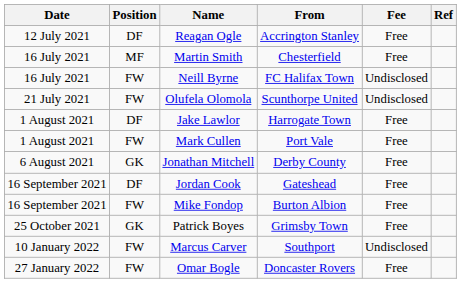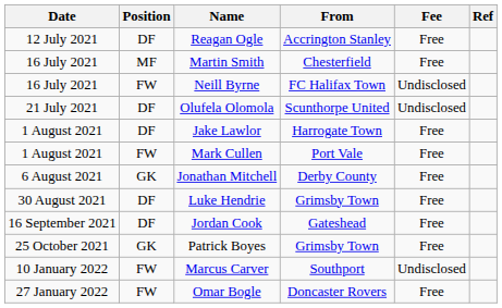 <table class="wikitable" style="font-size: 95%; text-align: center;">
 <tr>
 <th>Date</th>
 <th>Position</th>
 <th>Name</th>
 <th>From</th>
 <th>Fee</th>
 <th>Ref</th>
 </tr>
 <tr>
 <td>12 July 2021</td>
 <td>DF</td>
 <td><a href='#'>Reagan Ogle</a></td>
 <td><a href='#'>Accrington Stanley</a></td>
 <td>Free</td>
 <td></td>
 </tr>
 <tr>
 <td>16 July 2021</td>
 <td>MF</td>
 <td><a href='#'>Martin Smith</a></td>
 <td><a href='#'>Chesterfield</a></td>
 <td>Free</td>
 <td></td>
 </tr>
 <tr>
 <td>16 July 2021</td>
 <td>FW</td>
 <td><a href='#'>Neill Byrne</a></td>
 <td><a href='#'>FC Halifax Town</a></td>
 <td>Undisclosed</td>
 <td></td>
 </tr>
 <tr>
 <td>21 July 2021</td>
-<td>FW</td>
+<td>DF</td>
 <td><a href='#'>Olufela Olomola</a></td>
 <td><a href='#'>Scunthorpe United</a></td>
 <td>Undisclosed</td>
 <td></td>
 </tr>
 <tr>
 <td>1 August 2021</td>
 <td>DF</td>
 <td><a href='#'>Jake Lawlor</a></td>
 <td><a href='#'>Harrogate Town</a></td>
 <td>Free</td>
 <td></td>
 </tr>
 <tr>
 <td>1 August 2021</td>
 <td>FW</td>
 <td><a href='#'>Mark Cullen</a></td>
 <td><a href='#'>Port Vale</a></td>
 <td>Free</td>
 <td></td>
 </tr>
 <tr>
 <td>6 August 2021</td>
 <td>GK</td>
 <td><a href='#'>Jonathan Mitchell</a></td>
 <td><a href='#'>Derby County</a></td>
 <td>Free</td>
 <td></td>
 </tr>
 <tr>
-<td>16 September 2021</td>
+<td>30 August 2021</td>
 <td>DF</td>
-<td><a href='#'>Jordan Cook</a></td>
-<td><a href='#'>Gateshead</a></td>
+<td><a href='#'>Luke Hendrie</a></td>
+<td><a href='#'>Grimsby Town</a></td>
 <td>Free</td>
 <td></td>
 </tr>
 <tr>
 <td>16 September 2021</td>
-<td>FW</td>
-<td><a href='#'>Mike Fondop</a></td>
-<td><a href='#'>Burton Albion</a></td>
+<td>DF</td>
+<td><a href='#'>Jordan Cook</a></td>
+<td><a href='#'>Gateshead</a></td>
 <td>Free</td>
 <td></td>
 </tr>
 <tr>
 <td>25 October 2021</td>
 <td>GK</td>
 <td>Patrick Boyes</td>
 <td><a href='#'>Grimsby Town</a></td>
 <td>Free</td>
 <td></td>
 </tr>
 <tr>
 <td>10 January 2022</td>
 <td>FW</td>
 <td><a href='#'>Marcus Carver</a></td>
 <td><a href='#'>Southport</a></td>
 <td>Undisclosed</td>
 <td></td>
 </tr>
 <tr>
 <td>27 January 2022</td>
 <td>FW</td>
 <td><a href='#'>Omar Bogle</a></td>
 <td><a href='#'>Doncaster Rovers</a></td>
 <td>Free</td>
 <td></td>
 </tr>
 </table>
